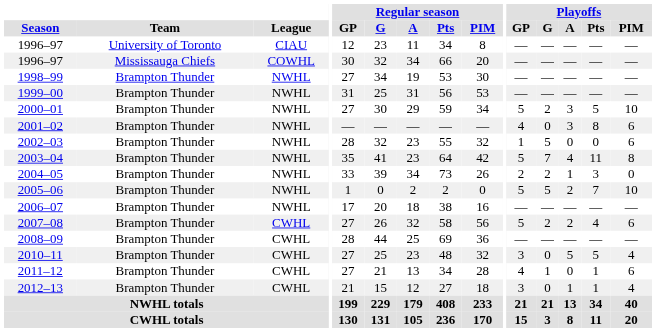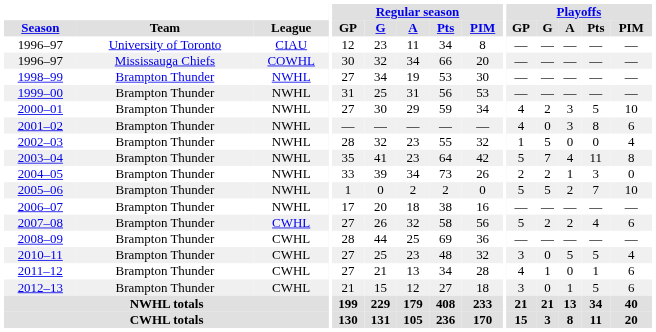 <table border="0" cellpadding="1" cellspacing="0" style="text-align:center; width:50em">
 <tr bgcolor="#e0e0e0">
 <th colspan="3" bgcolor="#ffffff"></th>
 <th rowspan="100" bgcolor="#ffffff"></th>
 <th colspan="5"><a href='#'>Regular season</a></th>
 <th rowspan="100" bgcolor="#ffffff"></th>
 <th colspan="5"><a href='#'>Playoffs</a></th>
 </tr>
 <tr bgcolor="#e0e0e0">
 <th><a href='#'>Season</a></th>
 <th>Team</th>
 <th>League</th>
 <th>GP</th>
 <th><a href='#'>G</a></th>
 <th><a href='#'>A</a></th>
 <th><a href='#'>Pts</a></th>
 <th><a href='#'>PIM</a></th>
 <th>GP</th>
 <th>G</th>
 <th>A</th>
 <th>Pts</th>
 <th>PIM</th>
 </tr>
 <tr>
 <td>1996–97</td>
 <td><a href='#'>University of Toronto</a></td>
 <td><a href='#'>CIAU</a></td>
 <td>12</td>
 <td>23</td>
 <td>11</td>
 <td>34</td>
 <td>8</td>
 <td>—</td>
 <td>—</td>
 <td>—</td>
 <td>—</td>
 <td>—</td>
 </tr>
 <tr style="background:#f0f0f0;">
 <td>1996–97</td>
 <td><a href='#'>Mississauga Chiefs</a></td>
 <td><a href='#'>COWHL</a></td>
 <td>30</td>
 <td>32</td>
 <td>34</td>
 <td>66</td>
 <td>20</td>
 <td>—</td>
 <td>—</td>
 <td>—</td>
 <td>—</td>
 <td>—</td>
 </tr>
 <tr>
 <td><a href='#'>1998–99</a></td>
 <td><a href='#'>Brampton Thunder</a></td>
 <td><a href='#'>NWHL</a></td>
 <td>27</td>
 <td>34</td>
 <td>19</td>
 <td>53</td>
 <td>30</td>
 <td>—</td>
 <td>—</td>
 <td>—</td>
 <td>—</td>
 <td>—</td>
 </tr>
 <tr style="background:#f0f0f0;">
 <td><a href='#'>1999–00</a></td>
 <td>Brampton Thunder</td>
 <td>NWHL</td>
 <td>31</td>
 <td>25</td>
 <td>31</td>
 <td>56</td>
 <td>53</td>
 <td>—</td>
 <td>—</td>
 <td>—</td>
 <td>—</td>
 <td>—</td>
 </tr>
 <tr>
 <td><a href='#'>2000–01</a></td>
 <td>Brampton Thunder</td>
 <td>NWHL</td>
 <td>27</td>
 <td>30</td>
 <td>29</td>
 <td>59</td>
 <td>34</td>
-<td>5</td>
+<td>4</td>
 <td>2</td>
 <td>3</td>
 <td>5</td>
 <td>10</td>
 </tr>
 <tr style="background:#f0f0f0;">
 <td><a href='#'>2001–02</a></td>
 <td>Brampton Thunder</td>
 <td>NWHL</td>
 <td>—</td>
 <td>—</td>
 <td>—</td>
 <td>—</td>
 <td>—</td>
 <td>4</td>
 <td>0</td>
 <td>3</td>
 <td>8</td>
 <td>6</td>
 </tr>
 <tr>
 <td><a href='#'>2002–03</a></td>
 <td>Brampton Thunder</td>
 <td>NWHL</td>
 <td>28</td>
 <td>32</td>
 <td>23</td>
 <td>55</td>
 <td>32</td>
 <td>1</td>
 <td>5</td>
 <td>0</td>
 <td>0</td>
-<td>6</td>
+<td>4</td>
 </tr>
 <tr style="background:#f0f0f0;">
 <td><a href='#'>2003–04</a></td>
 <td>Brampton Thunder</td>
 <td>NWHL</td>
 <td>35</td>
 <td>41</td>
 <td>23</td>
 <td>64</td>
 <td>42</td>
 <td>5</td>
 <td>7</td>
 <td>4</td>
 <td>11</td>
 <td>8</td>
 </tr>
 <tr>
 <td><a href='#'>2004–05</a></td>
 <td>Brampton Thunder</td>
 <td>NWHL</td>
 <td>33</td>
 <td>39</td>
 <td>34</td>
 <td>73</td>
 <td>26</td>
 <td>2</td>
 <td>2</td>
 <td>1</td>
 <td>3</td>
 <td>0</td>
 </tr>
 <tr style="background:#f0f0f0;">
 <td><a href='#'>2005–06</a></td>
 <td>Brampton Thunder</td>
 <td>NWHL</td>
 <td>1</td>
 <td>0</td>
 <td>2</td>
 <td>2</td>
 <td>0</td>
 <td>5</td>
 <td>5</td>
 <td>2</td>
 <td>7</td>
 <td>10</td>
 </tr>
 <tr>
 <td><a href='#'>2006–07</a></td>
 <td>Brampton Thunder</td>
 <td>NWHL</td>
 <td>17</td>
 <td>20</td>
 <td>18</td>
 <td>38</td>
 <td>16</td>
 <td>—</td>
 <td>—</td>
 <td>—</td>
 <td>—</td>
 <td>—</td>
 </tr>
 <tr style="background:#f0f0f0;">
 <td><a href='#'>2007–08</a></td>
 <td>Brampton Thunder</td>
 <td><a href='#'>CWHL</a></td>
 <td>27</td>
 <td>26</td>
 <td>32</td>
 <td>58</td>
 <td>56</td>
 <td>5</td>
 <td>2</td>
 <td>2</td>
 <td>4</td>
 <td>6</td>
 </tr>
 <tr>
 <td><a href='#'>2008–09</a></td>
 <td>Brampton Thunder</td>
 <td>CWHL</td>
 <td>28</td>
 <td>44</td>
 <td>25</td>
 <td>69</td>
 <td>36</td>
 <td>—</td>
 <td>—</td>
 <td>—</td>
 <td>—</td>
 <td>—</td>
 </tr>
 <tr style="background:#f0f0f0;">
 <td><a href='#'>2010–11</a></td>
 <td>Brampton Thunder</td>
 <td>CWHL</td>
 <td>27</td>
 <td>25</td>
 <td>23</td>
 <td>48</td>
 <td>32</td>
 <td>3</td>
 <td>0</td>
 <td>5</td>
 <td>5</td>
 <td>4</td>
 </tr>
 <tr>
 <td><a href='#'>2011–12</a></td>
 <td>Brampton Thunder</td>
 <td>CWHL</td>
 <td>27</td>
 <td>21</td>
 <td>13</td>
 <td>34</td>
 <td>28</td>
 <td>4</td>
 <td>1</td>
 <td>0</td>
 <td>1</td>
 <td>6</td>
 </tr>
 <tr style="background:#f0f0f0;">
 <td><a href='#'>2012–13</a></td>
 <td>Brampton Thunder</td>
 <td>CWHL</td>
 <td>21</td>
 <td>15</td>
 <td>12</td>
 <td>27</td>
 <td>18</td>
 <td>3</td>
 <td>0</td>
 <td>1</td>
-<td>1</td>
-<td>4</td>
+<td>5</td>
+<td>6</td>
 </tr>
 <tr style="text-align:center; background:#e0e0e0;">
 <th colspan="3">NWHL totals</th>
 <th>199</th>
 <th>229</th>
 <th>179</th>
 <th>408</th>
 <th>233</th>
 <th>21</th>
 <th>21</th>
 <th>13</th>
 <th>34</th>
 <th>40</th>
 </tr>
 <tr style="text-align:center; background:#e0e0e0;">
 <th colspan="3">CWHL totals</th>
 <th>130</th>
 <th>131</th>
 <th>105</th>
 <th>236</th>
 <th>170</th>
 <th>15</th>
 <th>3</th>
 <th>8</th>
 <th>11</th>
 <th>20</th>
 </tr>
 </table>
